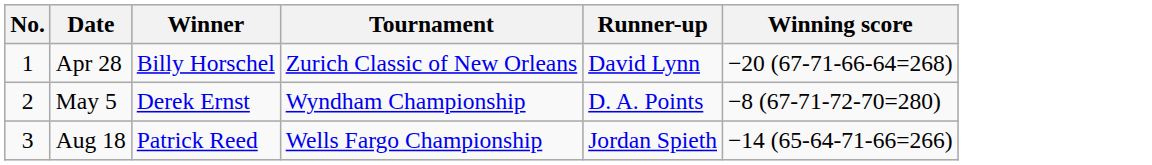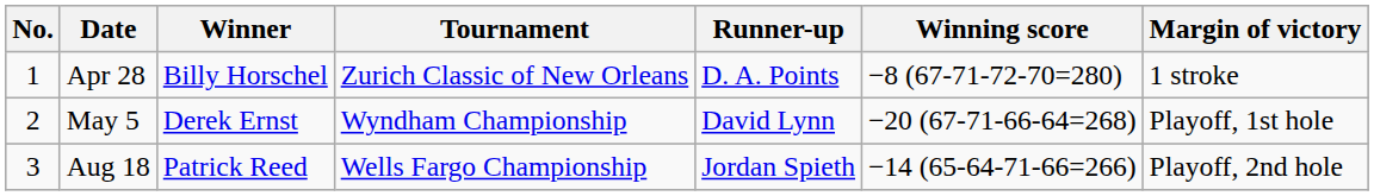 <table class="wikitable" style="font-size:95%;">
 <tr>
 <th>No.</th>
 <th>Date</th>
 <th>Winner</th>
 <th>Tournament</th>
 <th>Runner-up</th>
 <th>Winning score</th>
+<th>Margin of victory</th>
 </tr>
 <tr>
 <td align=center>1</td>
 <td>Apr 28</td>
 <td> <a href='#'>Billy Horschel</a></td>
 <td><a href='#'>Zurich Classic of New Orleans</a></td>
-<td> <a href='#'>David Lynn</a></td>
-<td>−20 (67-71-66-64=268)</td>
+<td> <a href='#'>D. A. Points</a></td>
+<td>−8 (67-71-72-70=280)</td>
+<td>1 stroke</td>
 </tr>
 <tr>
 <td align=center>2</td>
 <td>May 5</td>
 <td> <a href='#'>Derek Ernst</a></td>
 <td><a href='#'>Wyndham Championship</a></td>
-<td> <a href='#'>D. A. Points</a></td>
-<td>−8 (67-71-72-70=280)</td>
+<td> <a href='#'>David Lynn</a></td>
+<td>−20 (67-71-66-64=268)</td>
+<td>Playoff, 1st hole</td>
 </tr>
 <tr>
 <td align=center>3</td>
 <td>Aug 18</td>
 <td> <a href='#'>Patrick Reed</a></td>
 <td><a href='#'>Wells Fargo Championship</a></td>
 <td> <a href='#'>Jordan Spieth</a></td>
 <td>−14 (65-64-71-66=266)</td>
+<td>Playoff, 2nd hole</td>
 </tr>
 </table>
